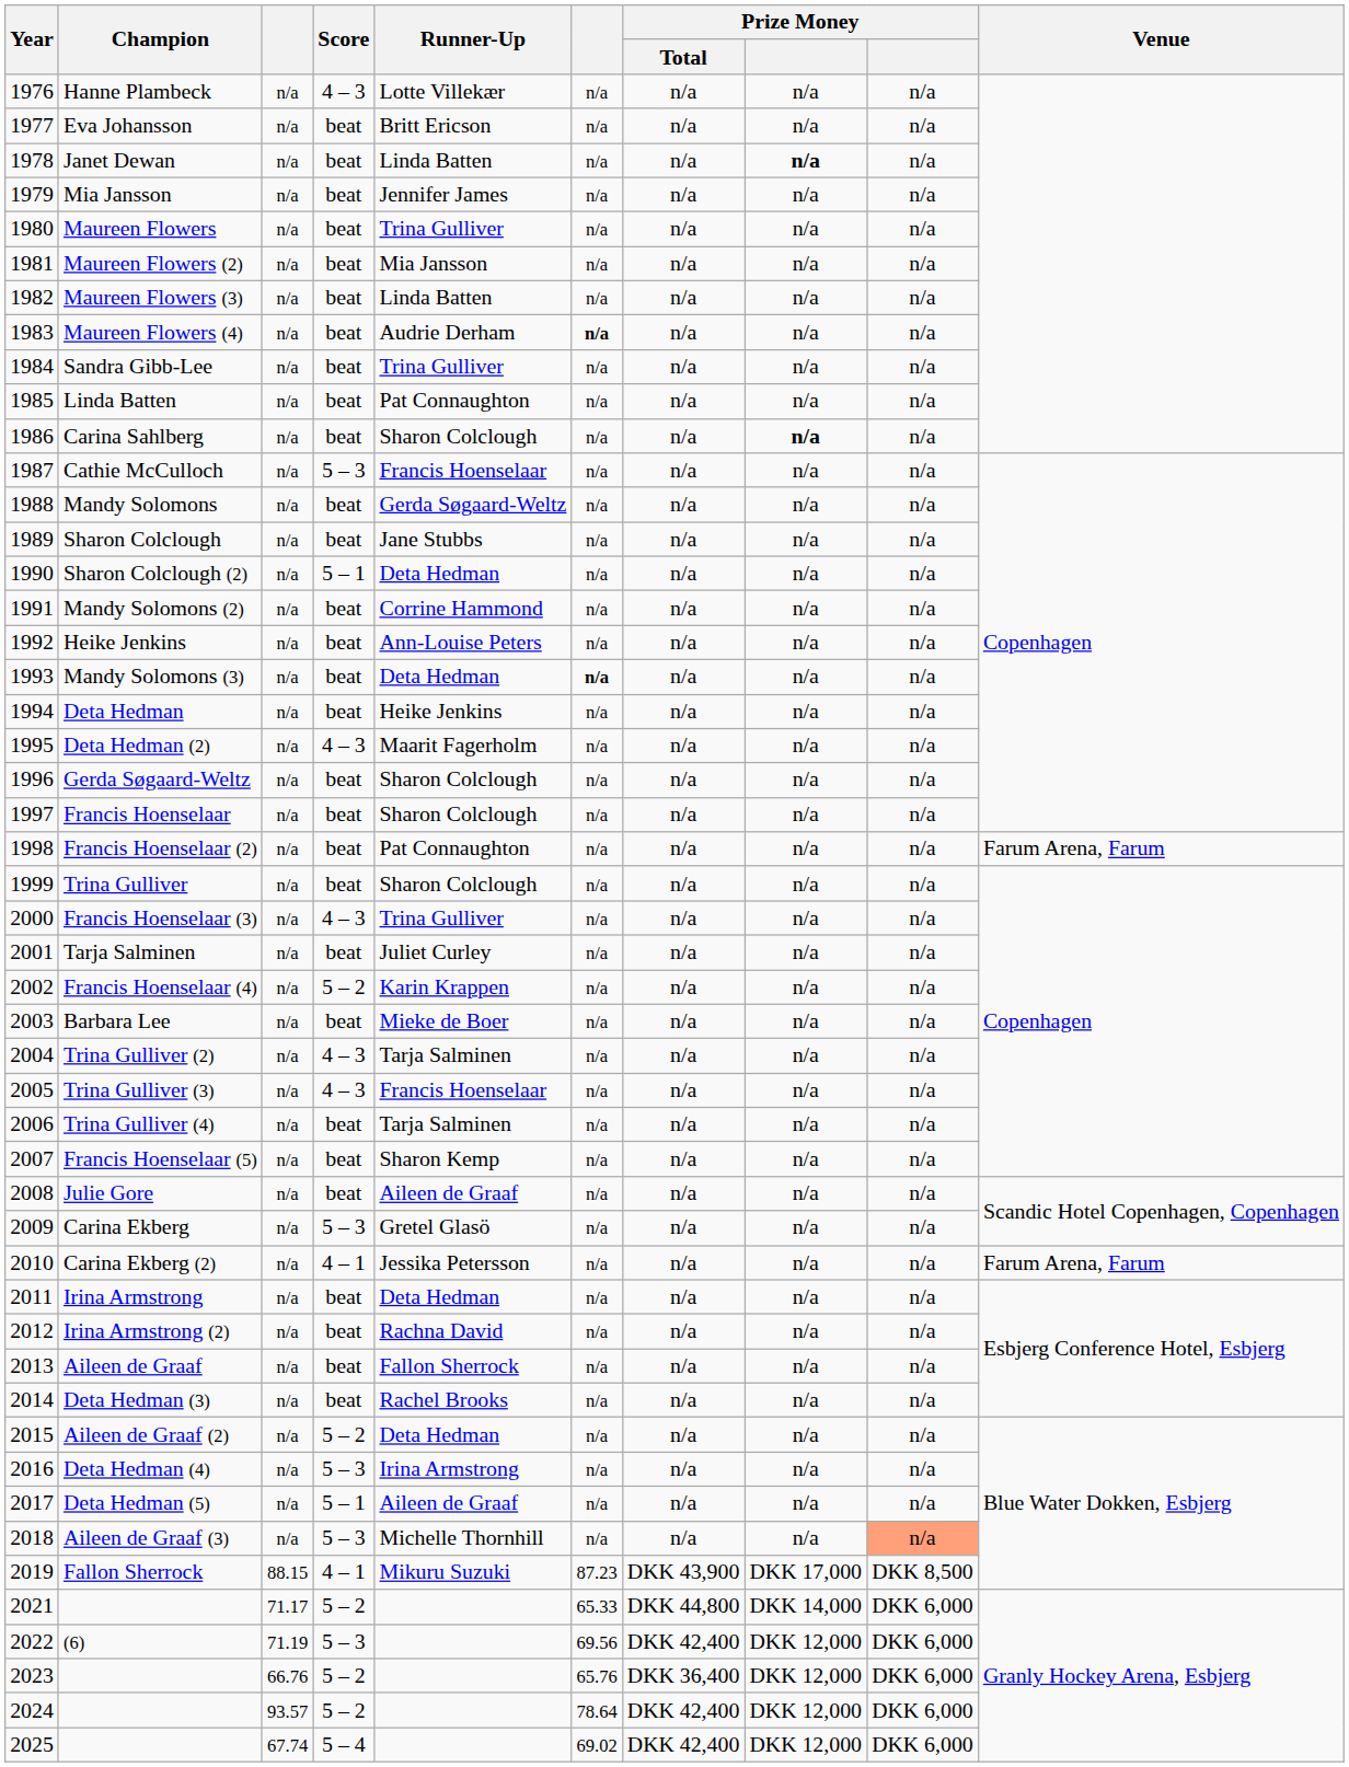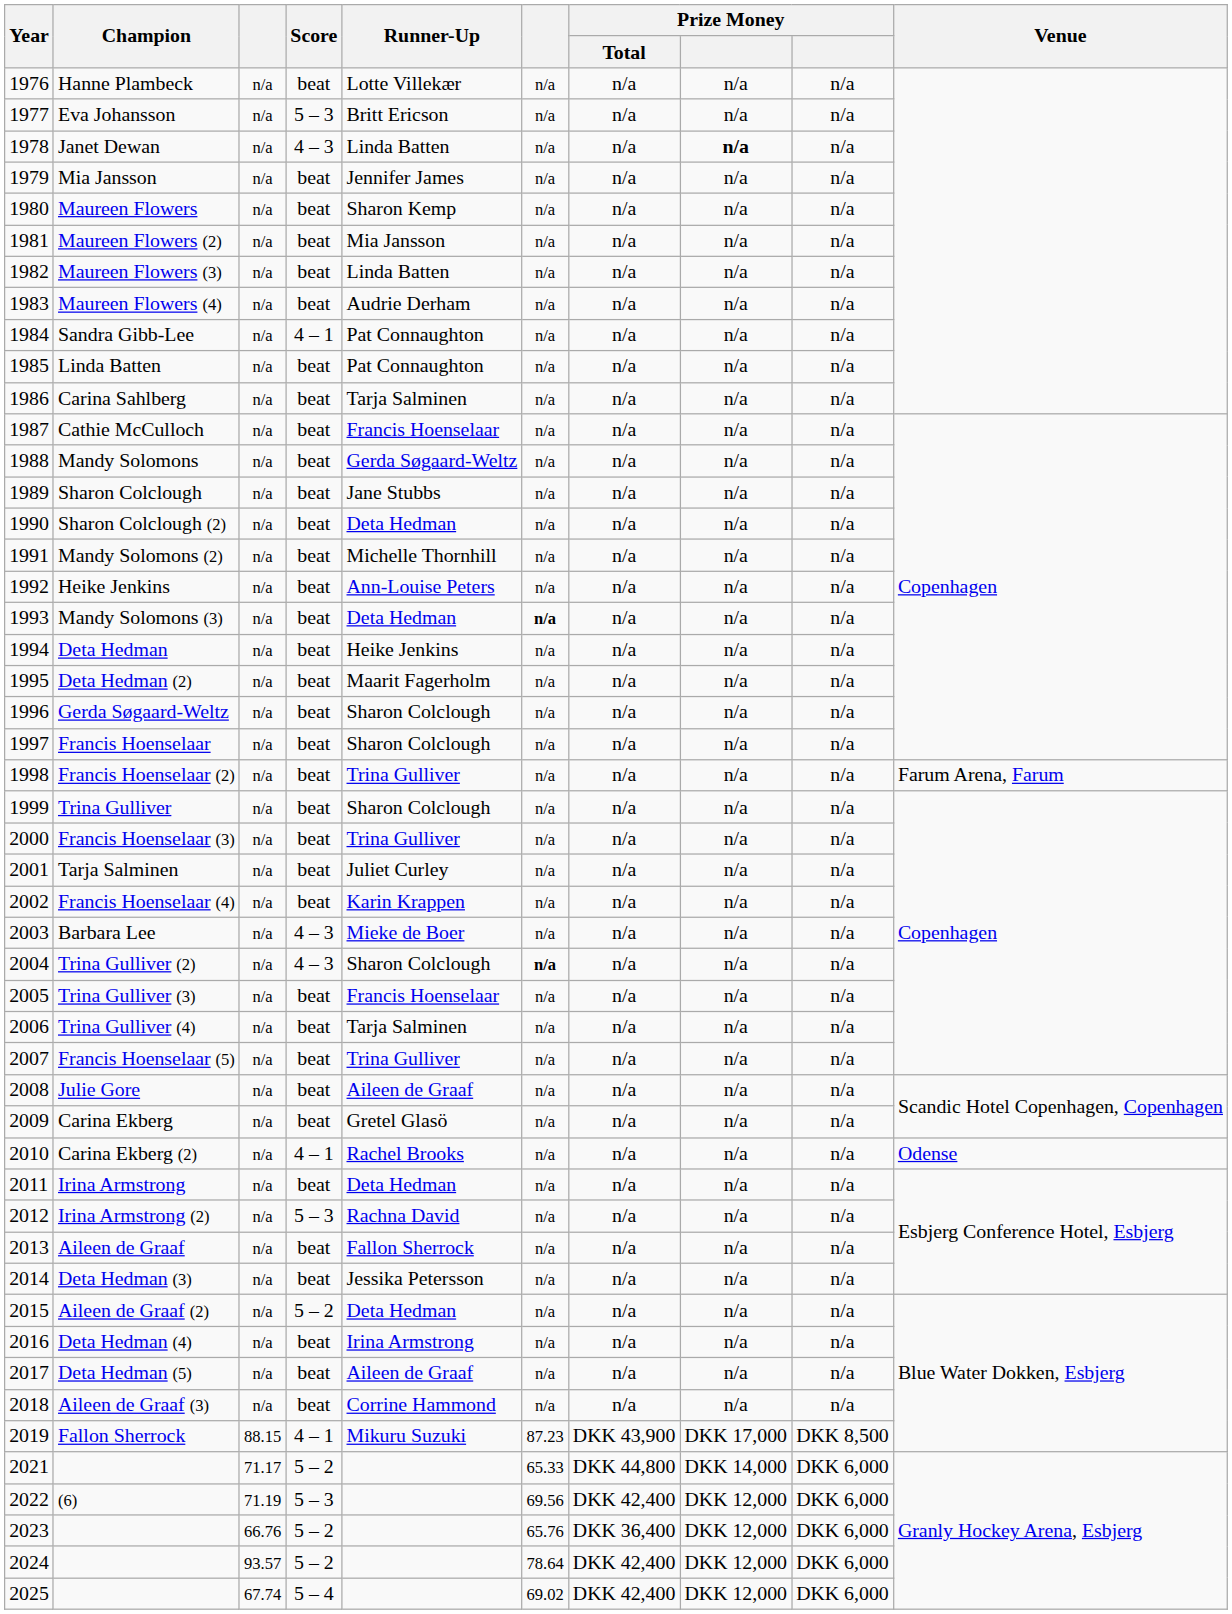 <table class="wikitable sortable">
 <tr>
 <th rowspan=2>Year</th>
 <th rowspan=2>Champion</th>
 <th rowspan=2></th>
 <th rowspan=2>Score</th>
 <th rowspan=2>Runner-Up</th>
 <th rowspan=2></th>
 <th colspan=3>Prize Money</th>
 <th rowspan=2>Venue</th>
 </tr>
 <tr>
 <th>Total</th>
 <th></th>
 <th></th>
 </tr>
 <tr>
 <td>1976</td>
 <td> Hanne Plambeck</td>
 <td align=center><small><span>n/a</span></small></td>
-<td align=center>4 – 3</td>
+<td align=center>beat</td>
 <td> Lotte Villekær</td>
 <td align=center><small><span>n/a</span></small></td>
 <td align=center>n/a</td>
 <td align=center>n/a</td>
 <td align=center>n/a</td>
 </tr>
 <tr>
 <td>1977</td>
 <td> Eva Johansson</td>
 <td align=center><small><span>n/a</span></small></td>
-<td align=center>beat</td>
+<td align=center>5 – 3</td>
 <td> Britt Ericson</td>
 <td align=center><small><span>n/a</span></small></td>
 <td align=center>n/a</td>
 <td align=center>n/a</td>
 <td align=center>n/a</td>
 </tr>
 <tr>
 <td>1978</td>
 <td> Janet Dewan</td>
 <td align=center><small><span>n/a</span></small></td>
-<td align=center>beat</td>
+<td align=center>4 – 3</td>
 <td> Linda Batten</td>
 <td align=center><small><span>n/a</span></small></td>
 <td align=center>n/a</td>
 <td align=center><strong>n/a</strong></td>
 <td align=center>n/a</td>
 </tr>
 <tr>
 <td>1979</td>
 <td> Mia Jansson</td>
 <td align=center><small><span>n/a</span></small></td>
 <td align=center>beat</td>
 <td> Jennifer James</td>
 <td align=center><small><span>n/a</span></small></td>
 <td align=center>n/a</td>
 <td align=center>n/a</td>
 <td align=center>n/a</td>
 </tr>
 <tr>
 <td>1980</td>
 <td> <a href='#'>Maureen Flowers</a></td>
 <td align=center><small><span>n/a</span></small></td>
 <td align=center>beat</td>
-<td> <a href='#'>Trina Gulliver</a></td>
+<td> Sharon Kemp</td>
 <td align=center><small><span>n/a</span></small></td>
 <td align=center>n/a</td>
 <td align=center>n/a</td>
 <td align=center>n/a</td>
 </tr>
 <tr>
 <td>1981</td>
 <td> <a href='#'>Maureen Flowers</a> <small>(2)</small></td>
 <td align=center><small><span>n/a</span></small></td>
 <td align=center>beat</td>
 <td> Mia Jansson</td>
 <td align=center><small><span>n/a</span></small></td>
 <td align=center>n/a</td>
 <td align=center>n/a</td>
 <td align=center>n/a</td>
 </tr>
 <tr>
 <td>1982</td>
 <td> <a href='#'>Maureen Flowers</a> <small>(3)</small></td>
 <td align=center><small><span>n/a</span></small></td>
 <td align=center>beat</td>
 <td> Linda Batten</td>
 <td align=center><small><span>n/a</span></small></td>
 <td align=center>n/a</td>
 <td align=center>n/a</td>
 <td align=center>n/a</td>
 </tr>
 <tr>
 <td>1983</td>
 <td> <a href='#'>Maureen Flowers</a> <small>(4)</small></td>
 <td align=center><small><span>n/a</span></small></td>
 <td align=center>beat</td>
 <td> Audrie Derham</td>
-<td align=center><strong><small><span>n/a</span></small></strong></td>
+<td align=center><small><span>n/a</span></small></td>
 <td align=center>n/a</td>
 <td align=center>n/a</td>
 <td align=center>n/a</td>
 </tr>
 <tr>
 <td>1984</td>
 <td> Sandra Gibb-Lee</td>
 <td align=center><small><span>n/a</span></small></td>
-<td align=center>beat</td>
-<td> <a href='#'>Trina Gulliver</a></td>
+<td align=center>4 – 1</td>
+<td> Pat Connaughton</td>
 <td align=center><small><span>n/a</span></small></td>
 <td align=center>n/a</td>
 <td align=center>n/a</td>
 <td align=center>n/a</td>
 </tr>
 <tr>
 <td>1985</td>
 <td> Linda Batten</td>
 <td align=center><small><span>n/a</span></small></td>
 <td align=center>beat</td>
 <td> Pat Connaughton</td>
 <td align=center><small><span>n/a</span></small></td>
 <td align=center>n/a</td>
 <td align=center>n/a</td>
 <td align=center>n/a</td>
 </tr>
 <tr>
 <td>1986</td>
 <td> Carina Sahlberg</td>
 <td align=center><small><span>n/a</span></small></td>
 <td align=center>beat</td>
-<td> Sharon Colclough</td>
+<td> Tarja Salminen</td>
 <td align=center><small><span>n/a</span></small></td>
 <td align=center>n/a</td>
-<td align=center><strong>n/a</strong></td>
+<td align=center>n/a</td>
 <td align=center>n/a</td>
 </tr>
 <tr>
 <td>1987</td>
 <td> Cathie McCulloch</td>
 <td align=center><small><span>n/a</span></small></td>
-<td align=center>5 – 3</td>
+<td align=center>beat</td>
 <td> <a href='#'>Francis Hoenselaar</a></td>
 <td align=center><small><span>n/a</span></small></td>
 <td align=center>n/a</td>
 <td align=center>n/a</td>
 <td align=center>n/a</td>
 <td rowspan=11><a href='#'>Copenhagen</a></td>
 </tr>
 <tr>
 <td>1988</td>
 <td> Mandy Solomons</td>
 <td align=center><small><span>n/a</span></small></td>
 <td align=center>beat</td>
 <td> <a href='#'>Gerda Søgaard-Weltz</a></td>
 <td align=center><small><span>n/a</span></small></td>
 <td align=center>n/a</td>
 <td align=center>n/a</td>
 <td align=center>n/a</td>
 </tr>
 <tr>
 <td>1989</td>
 <td> Sharon Colclough</td>
 <td align=center><small><span>n/a</span></small></td>
 <td align=center>beat</td>
 <td> Jane Stubbs</td>
 <td align=center><small><span>n/a</span></small></td>
 <td align=center>n/a</td>
 <td align=center>n/a</td>
 <td align=center>n/a</td>
 </tr>
 <tr>
 <td>1990</td>
 <td> Sharon Colclough <small>(2)</small></td>
 <td align=center><small><span>n/a</span></small></td>
-<td align=center>5 – 1</td>
+<td align=center>beat</td>
 <td> <a href='#'>Deta Hedman</a></td>
 <td align=center><small><span>n/a</span></small></td>
 <td align=center>n/a</td>
 <td align=center>n/a</td>
 <td align=center>n/a</td>
 </tr>
 <tr>
 <td>1991</td>
 <td> Mandy Solomons <small>(2)</small></td>
 <td align=center><small><span>n/a</span></small></td>
 <td align=center>beat</td>
-<td> <a href='#'>Corrine Hammond</a></td>
+<td> Michelle Thornhill</td>
 <td align=center><small><span>n/a</span></small></td>
 <td align=center>n/a</td>
 <td align=center>n/a</td>
 <td align=center>n/a</td>
 </tr>
 <tr>
 <td>1992</td>
 <td> Heike Jenkins</td>
 <td align=center><small><span>n/a</span></small></td>
 <td align=center>beat</td>
 <td> <a href='#'>Ann-Louise Peters</a></td>
 <td align=center><small><span>n/a</span></small></td>
 <td align=center>n/a</td>
 <td align=center>n/a</td>
 <td align=center>n/a</td>
 </tr>
 <tr>
 <td>1993</td>
 <td> Mandy Solomons <small>(3)</small></td>
 <td align=center><small><span>n/a</span></small></td>
 <td align=center>beat</td>
 <td> <a href='#'>Deta Hedman</a></td>
 <td align=center><strong><small><span>n/a</span></small></strong></td>
 <td align=center>n/a</td>
 <td align=center>n/a</td>
 <td align=center>n/a</td>
 </tr>
 <tr>
 <td>1994</td>
 <td> <a href='#'>Deta Hedman</a></td>
 <td align=center><small><span>n/a</span></small></td>
 <td align=center>beat</td>
 <td> Heike Jenkins</td>
 <td align=center><small><span>n/a</span></small></td>
 <td align=center>n/a</td>
 <td align=center>n/a</td>
 <td align=center>n/a</td>
 </tr>
 <tr>
 <td>1995</td>
 <td> <a href='#'>Deta Hedman</a> <small>(2)</small></td>
 <td align=center><small><span>n/a</span></small></td>
-<td align=center>4 – 3</td>
+<td align=center>beat</td>
 <td> Maarit Fagerholm</td>
 <td align=center><small><span>n/a</span></small></td>
 <td align=center>n/a</td>
 <td align=center>n/a</td>
 <td align=center>n/a</td>
 </tr>
 <tr>
 <td>1996</td>
 <td> <a href='#'>Gerda Søgaard-Weltz</a></td>
 <td align=center><small><span>n/a</span></small></td>
 <td align=center>beat</td>
 <td> Sharon Colclough</td>
 <td align=center><small><span>n/a</span></small></td>
 <td align=center>n/a</td>
 <td align=center>n/a</td>
 <td align=center>n/a</td>
 </tr>
 <tr>
 <td>1997</td>
 <td> <a href='#'>Francis Hoenselaar</a></td>
 <td align=center><small><span>n/a</span></small></td>
 <td align=center>beat</td>
 <td> Sharon Colclough</td>
 <td align=center><small><span>n/a</span></small></td>
 <td align=center>n/a</td>
 <td align=center>n/a</td>
 <td align=center>n/a</td>
 </tr>
 <tr>
 <td>1998</td>
 <td> <a href='#'>Francis Hoenselaar</a> <small>(2)</small></td>
 <td align=center><small><span>n/a</span></small></td>
 <td align=center>beat</td>
-<td> Pat Connaughton</td>
+<td> <a href='#'>Trina Gulliver</a></td>
 <td align=center><small><span>n/a</span></small></td>
 <td align=center>n/a</td>
 <td align=center>n/a</td>
 <td align=center>n/a</td>
 <td>Farum Arena, <a href='#'>Farum</a></td>
 </tr>
 <tr>
 <td>1999</td>
 <td> <a href='#'>Trina Gulliver</a></td>
 <td align=center><small><span>n/a</span></small></td>
 <td align=center>beat</td>
 <td> Sharon Colclough</td>
 <td align=center><small><span>n/a</span></small></td>
 <td align=center>n/a</td>
 <td align=center>n/a</td>
 <td align=center>n/a</td>
 <td rowspan=9><a href='#'>Copenhagen</a></td>
 </tr>
 <tr>
 <td>2000</td>
 <td> <a href='#'>Francis Hoenselaar</a> <small>(3)</small></td>
 <td align=center><small><span>n/a</span></small></td>
-<td align=center>4 – 3</td>
+<td align=center>beat</td>
 <td> <a href='#'>Trina Gulliver</a></td>
 <td align=center><small><span>n/a</span></small></td>
 <td align=center>n/a</td>
 <td align=center>n/a</td>
 <td align=center>n/a</td>
 </tr>
 <tr>
 <td>2001</td>
 <td> Tarja Salminen</td>
 <td align=center><small><span>n/a</span></small></td>
 <td align=center>beat</td>
 <td> Juliet Curley</td>
 <td align=center><small><span>n/a</span></small></td>
 <td align=center>n/a</td>
 <td align=center>n/a</td>
 <td align=center>n/a</td>
 </tr>
 <tr>
 <td>2002</td>
 <td> <a href='#'>Francis Hoenselaar</a> <small>(4)</small></td>
 <td align=center><small><span>n/a</span></small></td>
-<td align=center>5 – 2</td>
+<td align=center>beat</td>
 <td> <a href='#'>Karin Krappen</a></td>
 <td align=center><small><span>n/a</span></small></td>
 <td align=center>n/a</td>
 <td align=center>n/a</td>
 <td align=center>n/a</td>
 </tr>
 <tr>
 <td>2003</td>
 <td> Barbara Lee</td>
 <td align=center><small><span>n/a</span></small></td>
-<td align=center>beat</td>
+<td align=center>4 – 3</td>
 <td> <a href='#'>Mieke de Boer</a></td>
 <td align=center><small><span>n/a</span></small></td>
 <td align=center>n/a</td>
 <td align=center>n/a</td>
 <td align=center>n/a</td>
 </tr>
 <tr>
 <td>2004</td>
 <td> <a href='#'>Trina Gulliver</a> <small>(2)</small></td>
 <td align=center><small><span>n/a</span></small></td>
 <td align=center>4 – 3</td>
-<td> Tarja Salminen</td>
-<td align=center><small><span>n/a</span></small></td>
+<td> Sharon Colclough</td>
+<td align=center><strong><small><span>n/a</span></small></strong></td>
 <td align=center>n/a</td>
 <td align=center>n/a</td>
 <td align=center>n/a</td>
 </tr>
 <tr>
 <td>2005</td>
 <td> <a href='#'>Trina Gulliver</a> <small>(3)</small></td>
 <td align=center><small><span>n/a</span></small></td>
-<td align=center>4 – 3</td>
+<td align=center>beat</td>
 <td> <a href='#'>Francis Hoenselaar</a></td>
 <td align=center><small><span>n/a</span></small></td>
 <td align=center>n/a</td>
 <td align=center>n/a</td>
 <td align=center>n/a</td>
 </tr>
 <tr>
 <td>2006</td>
 <td> <a href='#'>Trina Gulliver</a> <small>(4)</small></td>
 <td align=center><small><span>n/a</span></small></td>
 <td align=center>beat</td>
 <td> Tarja Salminen</td>
 <td align=center><small><span>n/a</span></small></td>
 <td align=center>n/a</td>
 <td align=center>n/a</td>
 <td align=center>n/a</td>
 </tr>
 <tr>
 <td>2007</td>
 <td> <a href='#'>Francis Hoenselaar</a> <small>(5)</small></td>
 <td align=center><small><span>n/a</span></small></td>
 <td align=center>beat</td>
-<td> Sharon Kemp</td>
+<td> <a href='#'>Trina Gulliver</a></td>
 <td align=center><small><span>n/a</span></small></td>
 <td align=center>n/a</td>
 <td align=center>n/a</td>
 <td align=center>n/a</td>
 </tr>
 <tr>
 <td>2008</td>
 <td> <a href='#'>Julie Gore</a></td>
 <td align=center><small><span>n/a</span></small></td>
 <td align=center>beat</td>
 <td> <a href='#'>Aileen de Graaf</a></td>
 <td align=center><small><span>n/a</span></small></td>
 <td align=center>n/a</td>
 <td align=center>n/a</td>
 <td align=center>n/a</td>
 <td rowspan=2>Scandic Hotel Copenhagen, <a href='#'>Copenhagen</a></td>
 </tr>
 <tr>
 <td>2009</td>
 <td> Carina Ekberg</td>
 <td align=center><small><span>n/a</span></small></td>
-<td align=center>5 – 3</td>
+<td align=center>beat</td>
 <td> Gretel Glasö</td>
 <td align=center><small><span>n/a</span></small></td>
 <td align=center>n/a</td>
 <td align=center>n/a</td>
 <td align=center>n/a</td>
 </tr>
 <tr>
 <td>2010</td>
 <td> Carina Ekberg <small>(2)</small></td>
 <td align=center><small><span>n/a</span></small></td>
 <td align=center>4 – 1</td>
-<td> Jessika Petersson</td>
+<td> <a href='#'>Rachel Brooks</a></td>
 <td align=center><small><span>n/a</span></small></td>
 <td align=center>n/a</td>
 <td align=center>n/a</td>
 <td align=center>n/a</td>
-<td>Farum Arena, <a href='#'>Farum</a></td>
+<td><a href='#'>Odense</a></td>
 </tr>
 <tr>
 <td>2011</td>
 <td> <a href='#'>Irina Armstrong</a></td>
 <td align=center><small><span>n/a</span></small></td>
 <td align=center>beat</td>
 <td> <a href='#'>Deta Hedman</a></td>
 <td align=center><small><span>n/a</span></small></td>
 <td align=center>n/a</td>
 <td align=center>n/a</td>
 <td align=center>n/a</td>
 <td rowspan=4>Esbjerg Conference Hotel, <a href='#'>Esbjerg</a></td>
 </tr>
 <tr>
 <td>2012</td>
 <td> <a href='#'>Irina Armstrong</a> <small>(2)</small></td>
 <td align=center><small><span>n/a</span></small></td>
-<td align=center>beat</td>
+<td align=center>5 – 3</td>
 <td> <a href='#'>Rachna David</a></td>
 <td align=center><small><span>n/a</span></small></td>
 <td align=center>n/a</td>
 <td align=center>n/a</td>
 <td align=center>n/a</td>
 </tr>
 <tr>
 <td>2013</td>
 <td> <a href='#'>Aileen de Graaf</a></td>
 <td align=center><small><span>n/a</span></small></td>
 <td align=center>beat</td>
 <td> <a href='#'>Fallon Sherrock</a></td>
 <td align=center><small><span>n/a</span></small></td>
 <td align=center>n/a</td>
 <td align=center>n/a</td>
 <td align=center>n/a</td>
 </tr>
 <tr>
 <td>2014</td>
 <td> <a href='#'>Deta Hedman</a> <small>(3)</small></td>
 <td align=center><small><span>n/a</span></small></td>
 <td align=center>beat</td>
-<td> <a href='#'>Rachel Brooks</a></td>
+<td> Jessika Petersson</td>
 <td align=center><small><span>n/a</span></small></td>
 <td align=center>n/a</td>
 <td align=center>n/a</td>
 <td align=center>n/a</td>
 </tr>
 <tr>
 <td>2015</td>
 <td> <a href='#'>Aileen de Graaf</a> <small>(2)</small></td>
 <td align=center><small><span>n/a</span></small></td>
 <td align=center>5 – 2</td>
 <td> <a href='#'>Deta Hedman</a></td>
 <td align=center><small><span>n/a</span></small></td>
 <td align=center>n/a</td>
 <td align=center>n/a</td>
 <td align=center>n/a</td>
 <td rowspan=5>Blue Water Dokken, <a href='#'>Esbjerg</a></td>
 </tr>
 <tr>
 <td>2016</td>
 <td> <a href='#'>Deta Hedman</a> <small>(4)</small></td>
 <td align=center><small><span>n/a</span></small></td>
-<td align=center>5 – 3</td>
+<td align=center>beat</td>
 <td> <a href='#'>Irina Armstrong</a></td>
 <td align=center><small><span>n/a</span></small></td>
 <td align=center>n/a</td>
 <td align=center>n/a</td>
 <td align=center>n/a</td>
 </tr>
 <tr>
 <td>2017</td>
 <td> <a href='#'>Deta Hedman</a> <small>(5)</small></td>
 <td align=center><small><span>n/a</span></small></td>
-<td align=center>5 – 1</td>
+<td align=center>beat</td>
 <td> <a href='#'>Aileen de Graaf</a></td>
 <td align=center><small><span>n/a</span></small></td>
 <td align=center>n/a</td>
 <td align=center>n/a</td>
 <td align=center>n/a</td>
 </tr>
 <tr>
 <td>2018</td>
 <td> <a href='#'>Aileen de Graaf</a> <small>(3)</small></td>
 <td align=center><small><span>n/a</span></small></td>
-<td align=center>5 – 3</td>
-<td> Michelle Thornhill</td>
+<td align=center>beat</td>
+<td> <a href='#'>Corrine Hammond</a></td>
 <td align=center><small><span>n/a</span></small></td>
 <td align=center>n/a</td>
 <td align=center>n/a</td>
-<td align=center style="background: lightsalmon;">n/a</td>
+<td align=center>n/a</td>
 </tr>
 <tr>
 <td>2019</td>
 <td> <a href='#'>Fallon Sherrock</a></td>
 <td align=center><small><span>88.15</span></small></td>
 <td align=center>4 – 1</td>
 <td> <a href='#'>Mikuru Suzuki</a></td>
 <td align=center><small><span>87.23</span></small></td>
 <td align=center>DKK 43,900</td>
 <td align=center>DKK 17,000</td>
 <td align=center>DKK 8,500</td>
 </tr>
 <tr>
 <td>2021</td>
 <td></td>
 <td align=center><small><span>71.17</span></small></td>
 <td align=center>5 – 2</td>
 <td></td>
 <td align=center><small><span>65.33</span></small></td>
 <td align=center>DKK 44,800</td>
 <td align=center>DKK 14,000</td>
 <td align=center>DKK 6,000</td>
 <td rowspan=5><a href='#'>Granly Hockey Arena</a>, <a href='#'>Esbjerg</a></td>
 </tr>
 <tr>
 <td>2022</td>
 <td> <small>(6)</small></td>
 <td align=center><small><span>71.19</span></small></td>
 <td align=center>5 – 3</td>
 <td></td>
 <td align=center><small><span>69.56</span></small></td>
 <td align=center>DKK 42,400</td>
 <td align=center>DKK 12,000</td>
 <td align=center>DKK 6,000</td>
 </tr>
 <tr>
 <td>2023</td>
 <td></td>
 <td align=center><small><span>66.76</span></small></td>
 <td align=center>5 – 2</td>
 <td></td>
 <td align=center><small><span>65.76</span></small></td>
 <td align=center>DKK 36,400</td>
 <td align=center>DKK 12,000</td>
 <td align=center>DKK 6,000</td>
 </tr>
 <tr>
 <td>2024</td>
 <td></td>
 <td align=center><small><span>93.57</span></small></td>
 <td align=center>5 – 2</td>
 <td></td>
 <td align=center><small><span>78.64</span></small></td>
 <td align=center>DKK 42,400</td>
 <td align=center>DKK 12,000</td>
 <td align=center>DKK 6,000</td>
 </tr>
 <tr>
 <td>2025</td>
 <td></td>
 <td align=center><small><span>67.74</span></small></td>
 <td align=center>5 – 4</td>
 <td></td>
 <td align=center><small><span>69.02</span></small></td>
 <td align=center>DKK 42,400</td>
 <td align=center>DKK 12,000</td>
 <td align=center>DKK 6,000</td>
 </tr>
 </table>
